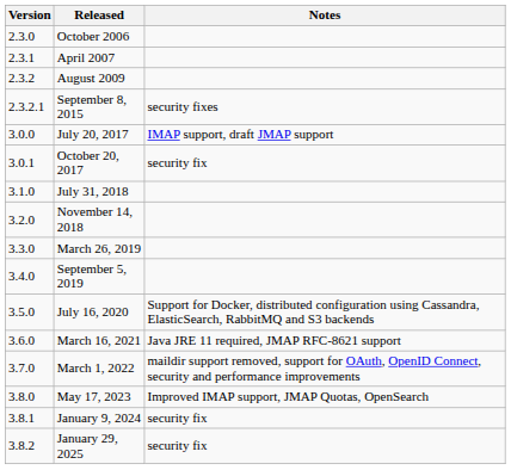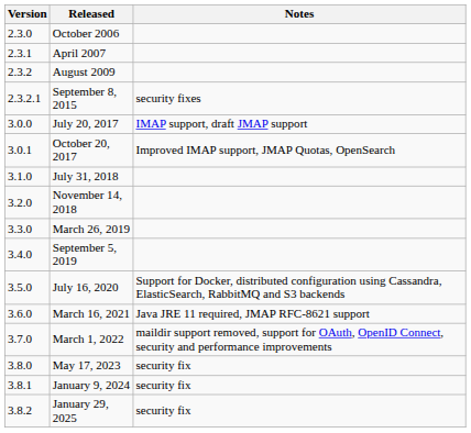 <table class="wikitable">
 <tr>
 <th>Version</th>
 <th>Released</th>
 <th>Notes</th>
 </tr>
 <tr>
 <td>2.3.0</td>
 <td>October 2006</td>
 <td></td>
 </tr>
 <tr>
 <td>2.3.1</td>
 <td>April 2007</td>
 <td></td>
 </tr>
 <tr>
 <td>2.3.2</td>
 <td>August 2009</td>
 <td></td>
 </tr>
 <tr>
 <td>2.3.2.1</td>
 <td>September 8, 2015</td>
 <td>security fixes</td>
 </tr>
 <tr>
 <td>3.0.0</td>
 <td>July 20, 2017</td>
 <td><a href='#'>IMAP</a> support, draft <a href='#'>JMAP</a> support</td>
 </tr>
 <tr>
 <td>3.0.1</td>
 <td>October 20, 2017</td>
-<td>security fix</td>
+<td>Improved IMAP support, JMAP Quotas, OpenSearch</td>
 </tr>
 <tr>
 <td>3.1.0</td>
 <td>July 31, 2018</td>
 <td></td>
 </tr>
 <tr>
 <td>3.2.0</td>
 <td>November 14, 2018</td>
 <td></td>
 </tr>
 <tr>
 <td>3.3.0</td>
 <td>March 26, 2019</td>
 <td></td>
 </tr>
 <tr>
 <td>3.4.0</td>
 <td>September 5, 2019</td>
 <td></td>
 </tr>
 <tr>
 <td>3.5.0</td>
 <td>July 16, 2020</td>
 <td>Support for Docker, distributed configuration using Cassandra, ElasticSearch, RabbitMQ and S3 backends</td>
 </tr>
 <tr>
 <td>3.6.0</td>
 <td>March 16, 2021</td>
 <td>Java JRE 11 required, JMAP RFC-8621 support</td>
 </tr>
 <tr>
 <td>3.7.0</td>
 <td>March 1, 2022</td>
 <td>maildir support removed, support for <a href='#'>OAuth</a>, <a href='#'>OpenID Connect</a>, security and performance improvements</td>
 </tr>
 <tr>
 <td>3.8.0</td>
 <td>May 17, 2023</td>
-<td>Improved IMAP support, JMAP Quotas, OpenSearch</td>
+<td>security fix</td>
 </tr>
 <tr>
 <td>3.8.1</td>
 <td>January 9, 2024</td>
 <td>security fix</td>
 </tr>
 <tr>
 <td>3.8.2</td>
 <td>January 29, 2025</td>
 <td>security fix</td>
 </tr>
 </table>
